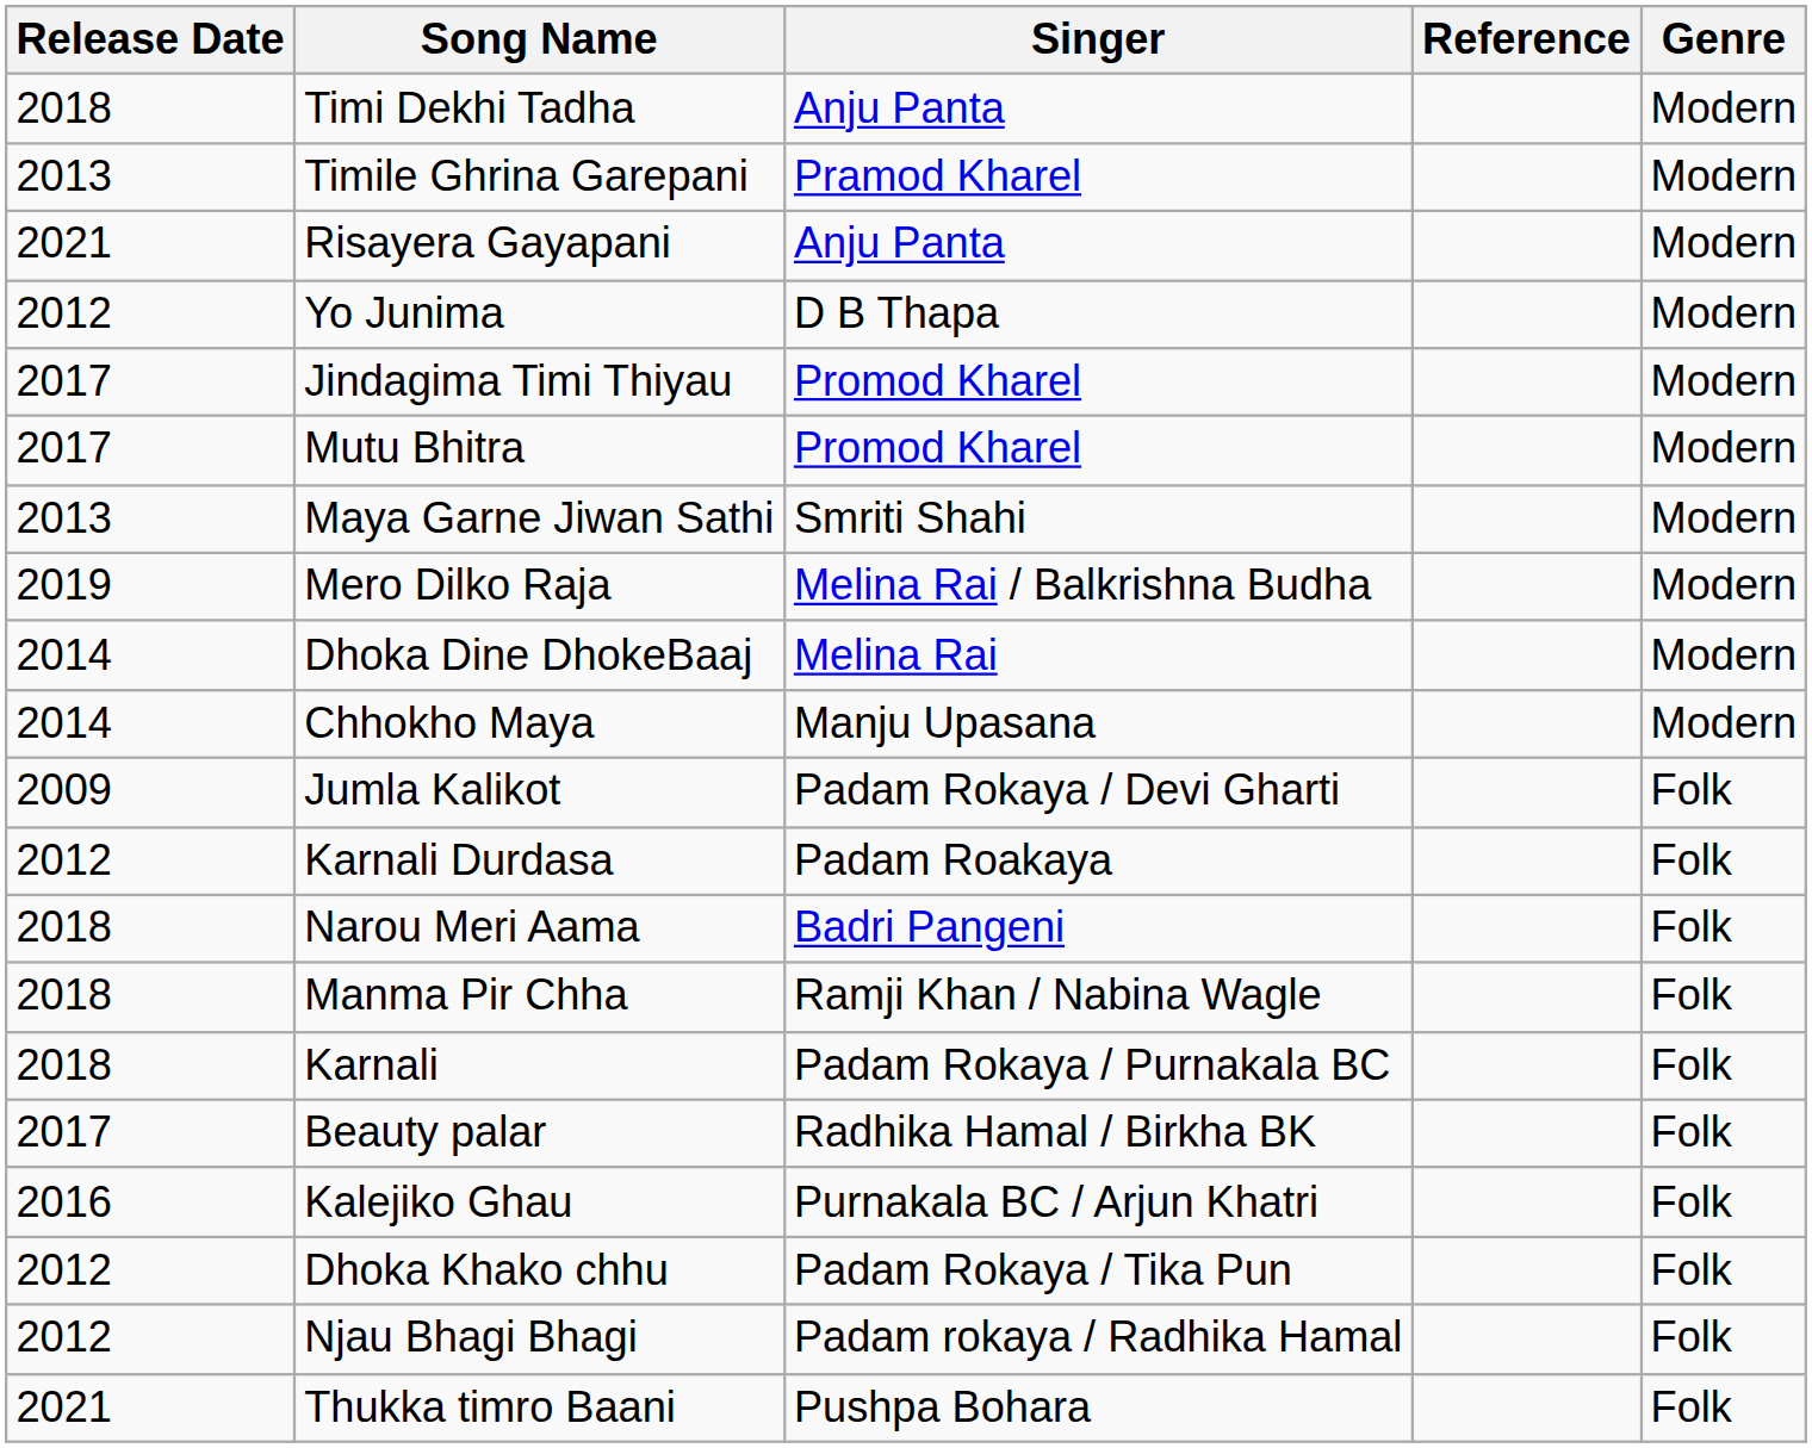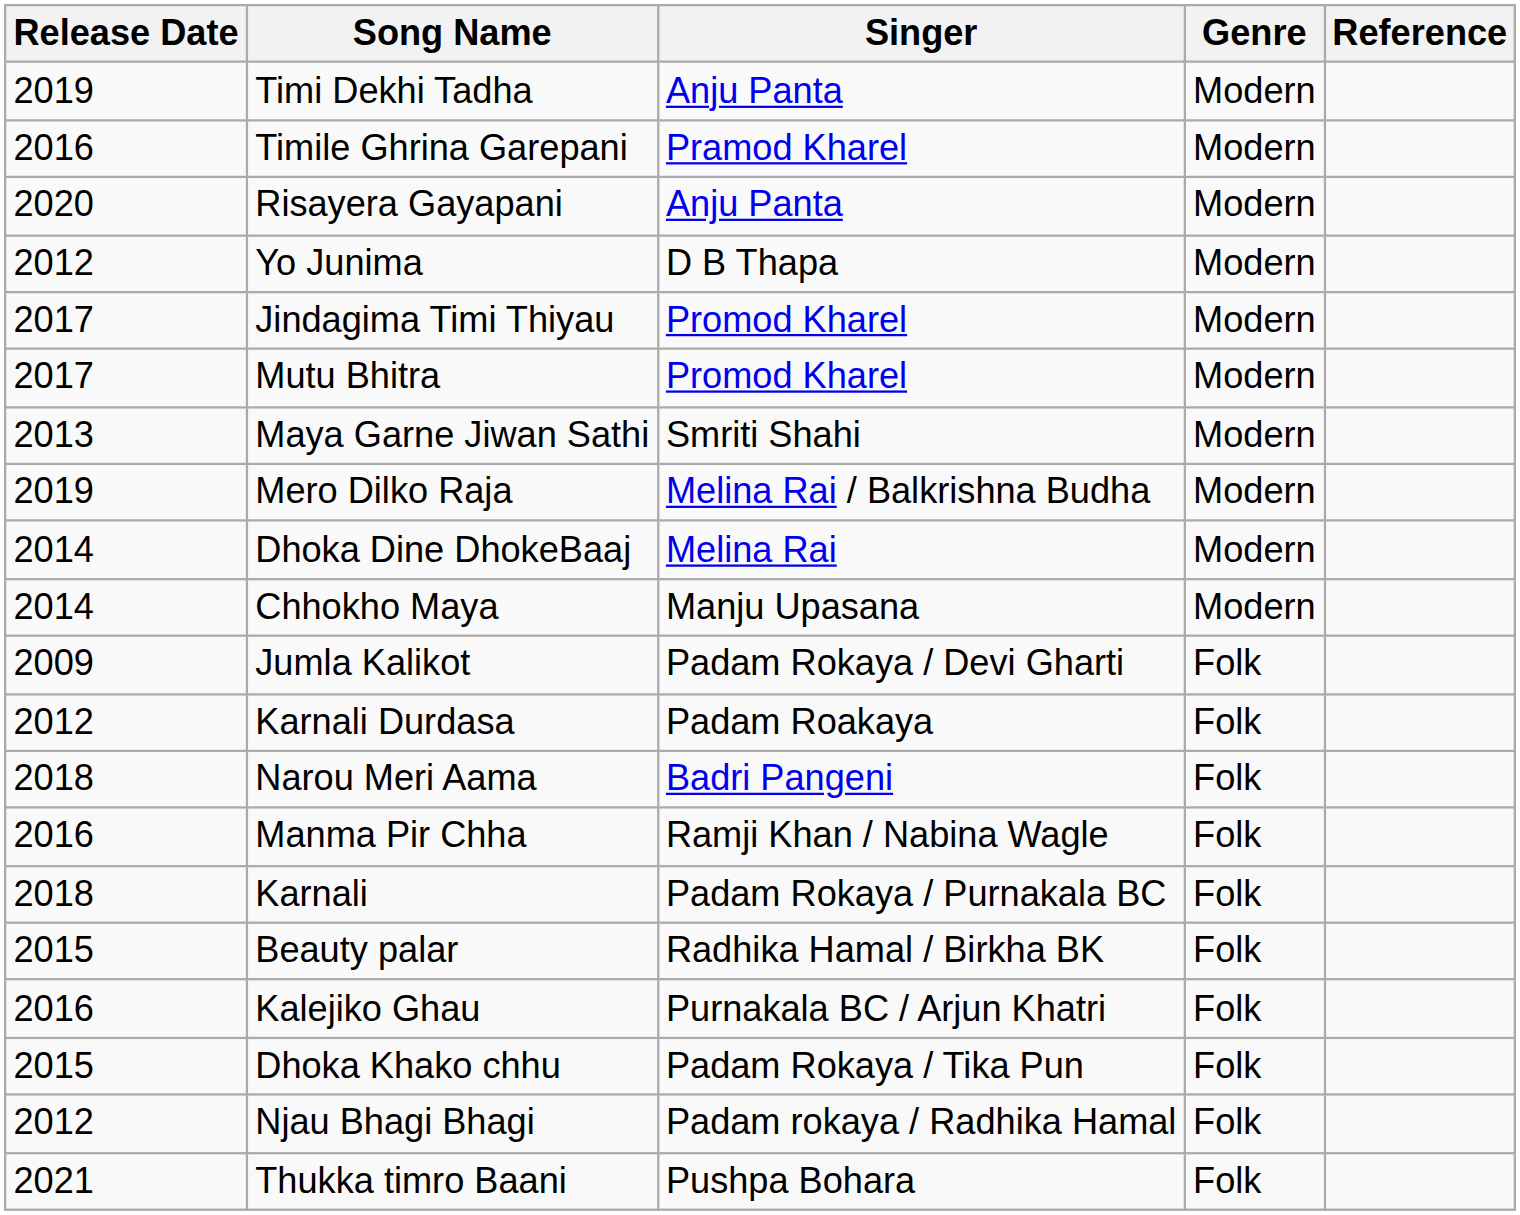 <table class="wikitable sortable">
 <tr>
 <th>Release Date</th>
 <th>Song Name</th>
 <th>Singer</th>
+<th>Genre</th>
 <th>Reference</th>
-<th>Genre</th>
 </tr>
 <tr>
-<td>2018</td>
+<td>2019</td>
 <td>Timi Dekhi Tadha</td>
 <td><a href='#'>Anju Panta</a></td>
+<td>Modern</td>
 <td></td>
-<td>Modern</td>
 </tr>
 <tr>
-<td>2013</td>
+<td>2016</td>
 <td>Timile Ghrina Garepani</td>
 <td><a href='#'>Pramod Kharel</a></td>
+<td>Modern</td>
 <td></td>
-<td>Modern</td>
 </tr>
 <tr>
-<td>2021</td>
+<td>2020</td>
 <td>Risayera Gayapani</td>
 <td><a href='#'>Anju Panta</a></td>
+<td>Modern</td>
 <td></td>
-<td>Modern</td>
 </tr>
 <tr>
 <td>2012</td>
 <td>Yo Junima</td>
 <td>D B Thapa</td>
+<td>Modern</td>
 <td></td>
-<td>Modern</td>
 </tr>
 <tr>
 <td>2017</td>
 <td>Jindagima Timi Thiyau</td>
 <td><a href='#'>Promod Kharel</a></td>
+<td>Modern</td>
 <td></td>
-<td>Modern</td>
 </tr>
 <tr>
 <td>2017</td>
 <td>Mutu Bhitra</td>
 <td><a href='#'>Promod Kharel</a></td>
+<td>Modern</td>
 <td></td>
-<td>Modern</td>
 </tr>
 <tr>
 <td>2013</td>
 <td>Maya Garne Jiwan Sathi</td>
 <td>Smriti Shahi</td>
+<td>Modern</td>
 <td></td>
-<td>Modern</td>
 </tr>
 <tr>
 <td>2019</td>
 <td>Mero Dilko Raja</td>
 <td><a href='#'>Melina Rai</a> / Balkrishna Budha</td>
+<td>Modern</td>
 <td></td>
-<td>Modern</td>
 </tr>
 <tr>
 <td>2014</td>
 <td>Dhoka Dine DhokeBaaj</td>
 <td><a href='#'>Melina Rai</a></td>
+<td>Modern</td>
 <td></td>
-<td>Modern</td>
 </tr>
 <tr>
 <td>2014</td>
 <td>Chhokho Maya</td>
 <td>Manju Upasana</td>
+<td>Modern</td>
 <td></td>
-<td>Modern</td>
 </tr>
 <tr>
 <td>2009</td>
 <td>Jumla Kalikot</td>
 <td>Padam Rokaya / Devi Gharti</td>
+<td>Folk</td>
 <td></td>
-<td>Folk</td>
 </tr>
 <tr>
 <td>2012</td>
 <td>Karnali Durdasa</td>
 <td>Padam Roakaya</td>
+<td>Folk</td>
 <td></td>
-<td>Folk</td>
 </tr>
 <tr>
 <td>2018</td>
 <td>Narou Meri Aama</td>
 <td><a href='#'>Badri Pangeni</a></td>
+<td>Folk</td>
 <td></td>
-<td>Folk</td>
 </tr>
 <tr>
-<td>2018</td>
+<td>2016</td>
 <td>Manma Pir Chha</td>
 <td>Ramji Khan / Nabina Wagle</td>
+<td>Folk</td>
 <td></td>
-<td>Folk</td>
 </tr>
 <tr>
 <td>2018</td>
 <td>Karnali</td>
 <td>Padam Rokaya / Purnakala BC</td>
+<td>Folk</td>
 <td></td>
-<td>Folk</td>
 </tr>
 <tr>
-<td>2017</td>
+<td>2015</td>
 <td>Beauty palar</td>
 <td>Radhika Hamal / Birkha BK</td>
+<td>Folk</td>
 <td></td>
-<td>Folk</td>
 </tr>
 <tr>
 <td>2016</td>
 <td>Kalejiko Ghau</td>
 <td>Purnakala BC / Arjun Khatri</td>
+<td>Folk</td>
 <td></td>
-<td>Folk</td>
 </tr>
 <tr>
-<td>2012</td>
+<td>2015</td>
 <td>Dhoka Khako chhu</td>
 <td>Padam Rokaya / Tika Pun</td>
+<td>Folk</td>
 <td></td>
-<td>Folk</td>
 </tr>
 <tr>
 <td>2012</td>
 <td>Njau Bhagi Bhagi</td>
 <td>Padam rokaya / Radhika Hamal</td>
+<td>Folk</td>
 <td></td>
-<td>Folk</td>
 </tr>
 <tr>
 <td>2021</td>
 <td>Thukka timro Baani</td>
 <td>Pushpa Bohara</td>
+<td>Folk</td>
 <td></td>
-<td>Folk</td>
 </tr>
 </table>
